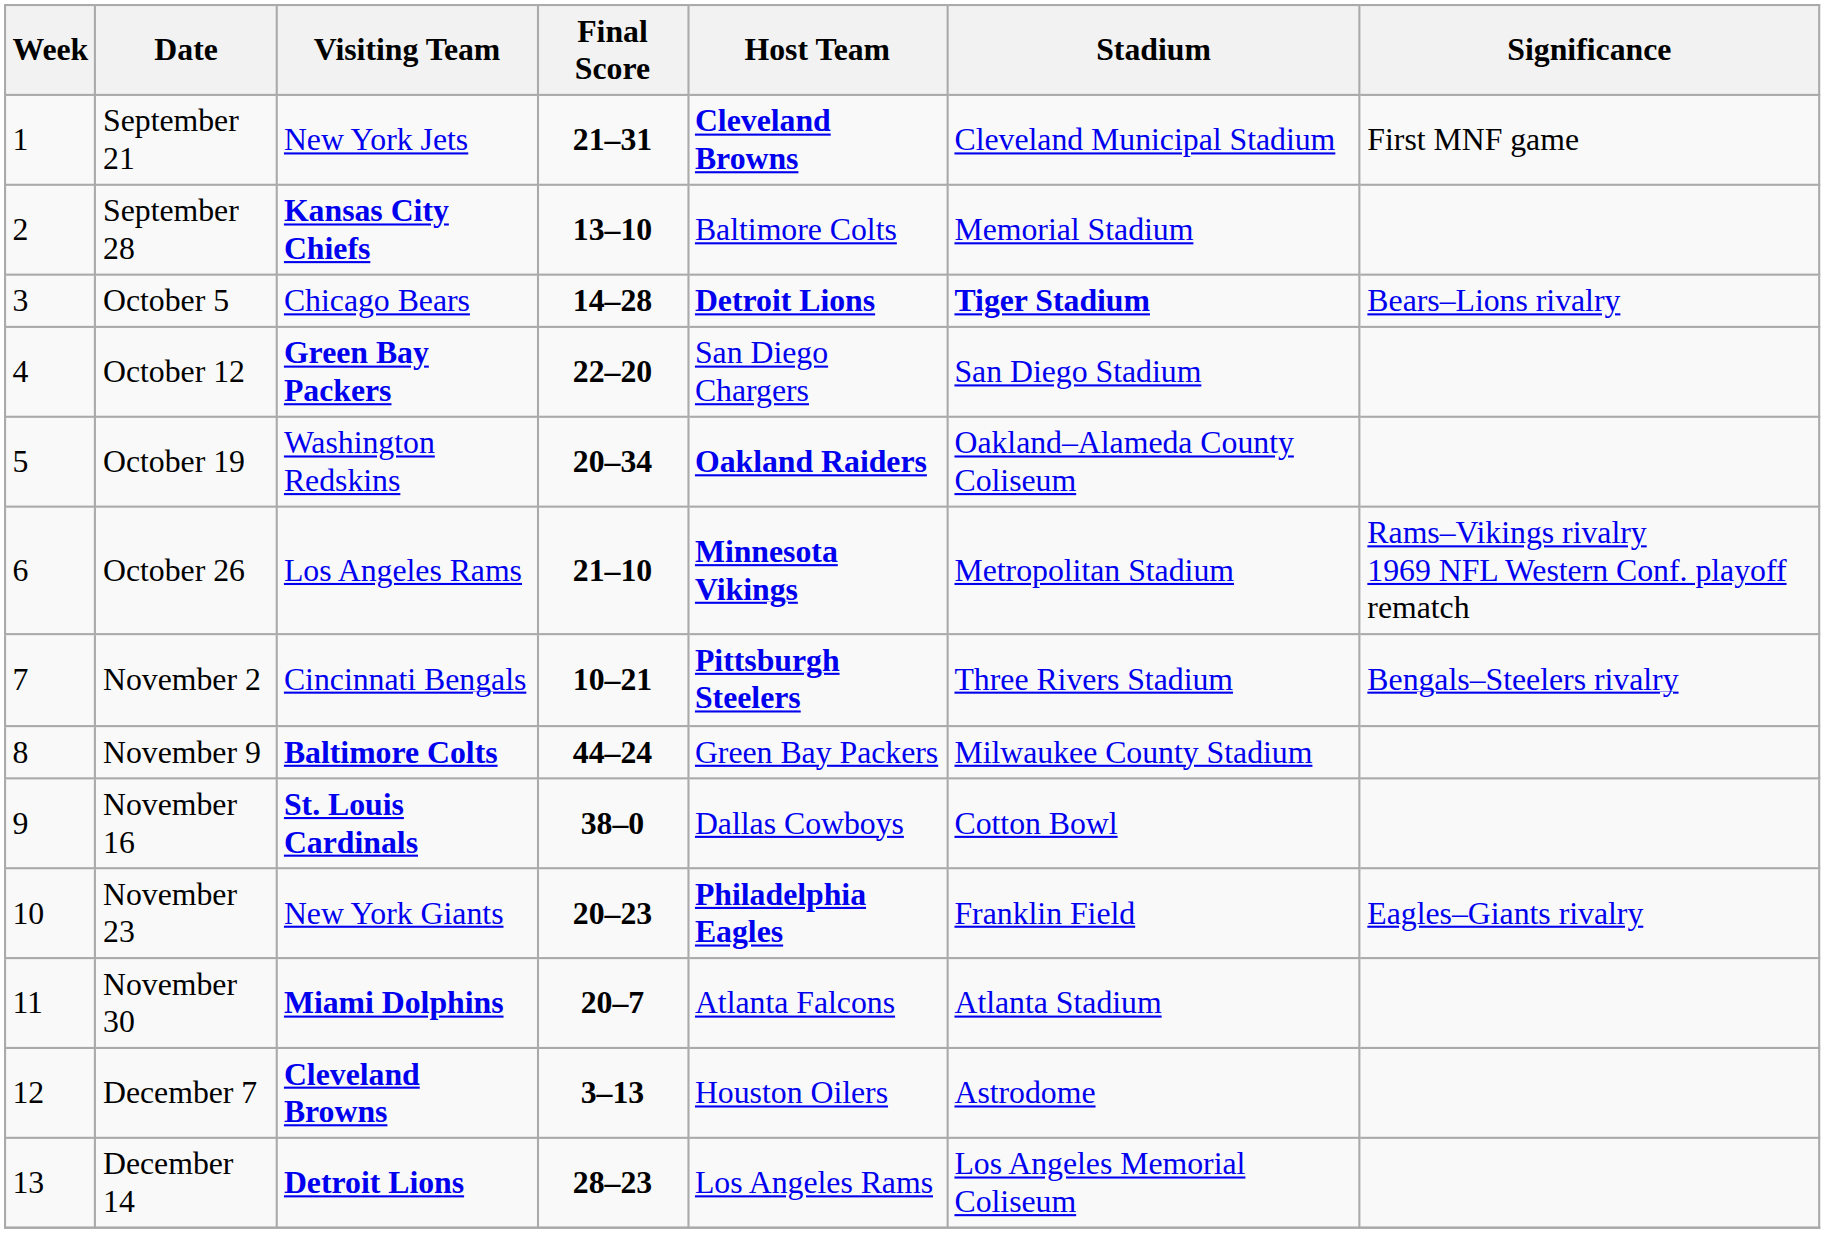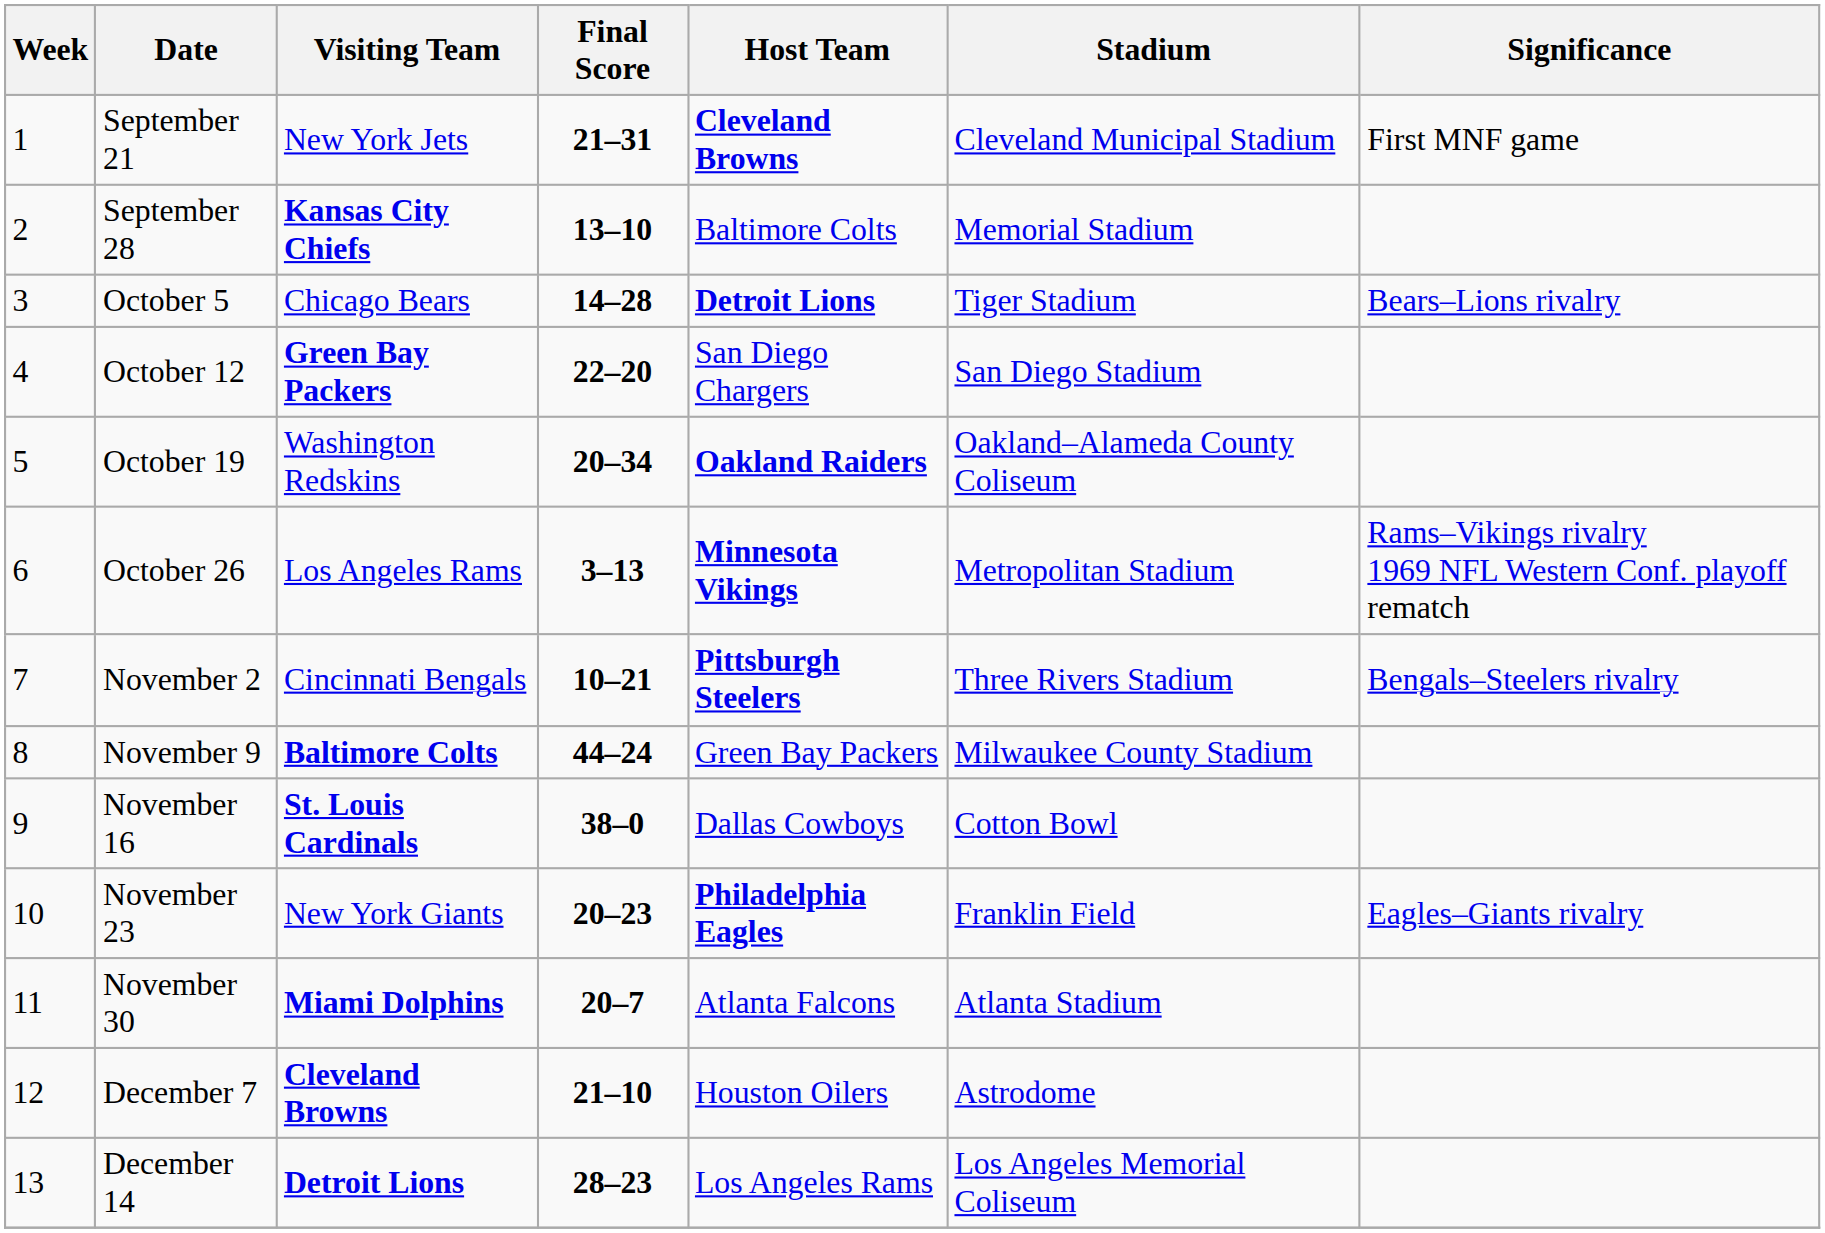 <table class="wikitable" style="font-size: 95%;">
 <tr>
 <th>Week</th>
 <th>Date</th>
 <th>Visiting Team</th>
 <th>Final Score</th>
 <th>Host Team</th>
 <th>Stadium</th>
 <th>Significance</th>
 </tr>
 <tr>
 <td>1</td>
 <td>September 21</td>
 <td><a href='#'>New York Jets</a></td>
 <td align="center"><strong>21–31</strong></td>
 <td><strong><a href='#'>Cleveland Browns</a></strong></td>
 <td><a href='#'>Cleveland Municipal Stadium</a></td>
 <td>First MNF game</td>
 </tr>
 <tr>
 <td>2</td>
 <td>September 28</td>
 <td><strong><a href='#'>Kansas City Chiefs</a></strong></td>
 <td align="center"><strong>13–10</strong></td>
 <td><a href='#'>Baltimore Colts</a></td>
 <td><a href='#'>Memorial Stadium</a></td>
 <td></td>
 </tr>
 <tr>
 <td>3</td>
 <td>October 5</td>
 <td><a href='#'>Chicago Bears</a></td>
 <td align="center"><strong>14–28</strong></td>
 <td><strong><a href='#'>Detroit Lions</a></strong></td>
-<td><strong><a href='#'>Tiger Stadium</a></strong></td>
+<td><a href='#'>Tiger Stadium</a></td>
 <td><a href='#'>Bears–Lions rivalry</a></td>
 </tr>
 <tr>
 <td>4</td>
 <td>October 12</td>
 <td><strong><a href='#'>Green Bay Packers</a></strong></td>
 <td align="center"><strong>22–20</strong></td>
 <td><a href='#'>San Diego Chargers</a></td>
 <td><a href='#'>San Diego Stadium</a></td>
 <td></td>
 </tr>
 <tr>
 <td>5</td>
 <td>October 19</td>
 <td><a href='#'>Washington Redskins</a></td>
 <td align="center"><strong>20–34</strong></td>
 <td><strong><a href='#'>Oakland Raiders</a></strong></td>
 <td><a href='#'>Oakland–Alameda County Coliseum</a></td>
 <td></td>
 </tr>
 <tr>
 <td>6</td>
 <td>October 26</td>
 <td><a href='#'>Los Angeles Rams</a></td>
-<td align="center"><strong>21–10</strong></td>
+<td align="center"><strong>3–13</strong></td>
 <td><strong><a href='#'>Minnesota Vikings</a></strong></td>
 <td><a href='#'>Metropolitan Stadium</a></td>
 <td><a href='#'>Rams–Vikings rivalry</a><br><a href='#'>1969 NFL Western Conf. playoff</a> rematch</td>
 </tr>
 <tr>
 <td>7</td>
 <td>November 2</td>
 <td><a href='#'>Cincinnati Bengals</a></td>
 <td align="center"><strong>10–21</strong></td>
 <td><strong><a href='#'>Pittsburgh Steelers</a></strong></td>
 <td><a href='#'>Three Rivers Stadium</a></td>
 <td><a href='#'>Bengals–Steelers rivalry</a></td>
 </tr>
 <tr>
 <td>8</td>
 <td>November 9</td>
 <td><strong><a href='#'>Baltimore Colts</a></strong></td>
 <td align="center"><strong>44–24</strong></td>
 <td><a href='#'>Green Bay Packers</a></td>
 <td><a href='#'>Milwaukee County Stadium</a></td>
 <td></td>
 </tr>
 <tr>
 <td>9</td>
 <td>November 16</td>
 <td><strong><a href='#'>St. Louis Cardinals</a></strong></td>
 <td align="center"><strong>38–0</strong></td>
 <td><a href='#'>Dallas Cowboys</a></td>
 <td><a href='#'>Cotton Bowl</a></td>
 <td></td>
 </tr>
 <tr>
 <td>10</td>
 <td>November 23</td>
 <td><a href='#'>New York Giants</a></td>
 <td align="center"><strong>20–23</strong></td>
 <td><strong><a href='#'>Philadelphia Eagles</a></strong></td>
 <td><a href='#'>Franklin Field</a></td>
 <td><a href='#'>Eagles–Giants rivalry</a></td>
 </tr>
 <tr>
 <td>11</td>
 <td>November 30</td>
 <td><strong><a href='#'>Miami Dolphins</a></strong></td>
 <td align="center"><strong>20–7</strong></td>
 <td><a href='#'>Atlanta Falcons</a></td>
 <td><a href='#'>Atlanta Stadium</a></td>
 <td></td>
 </tr>
 <tr>
 <td>12</td>
 <td>December 7</td>
 <td><strong><a href='#'>Cleveland Browns</a></strong></td>
-<td align="center"><strong>3–13</strong></td>
+<td align="center"><strong>21–10</strong></td>
 <td><a href='#'>Houston Oilers</a></td>
 <td><a href='#'>Astrodome</a></td>
 <td></td>
 </tr>
 <tr>
 <td>13</td>
 <td>December 14</td>
 <td><strong><a href='#'>Detroit Lions</a></strong></td>
 <td align="center"><strong>28–23</strong></td>
 <td><a href='#'>Los Angeles Rams</a></td>
 <td><a href='#'>Los Angeles Memorial Coliseum</a></td>
 <td></td>
 </tr>
 <tr>
 </tr>
 </table>
